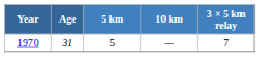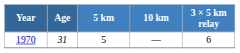 <table class="wikitable" style="font-size:95%; text-align:center; border:grey solid 1px; border-collapse:collapse; background:#ffffff;">
 <tr>
 <th style="background-color:#369; color:white; width:60px;"> Year </th>
 <th style="background-color:#369; color:white; width:40px;"> Age </th>
 <th style="background-color:#4180be; color:white; width:75px;"> 5 km </th>
 <th style="background-color:#4180be; color:white; width:75px;"> 10 km </th>
 <th style="background-color:#4180be; color:white; width:75px;"> 3 × 5 km <br> relay </th>
 </tr>
 <tr>
 <td><a href='#'>1970</a></td>
 <td><em>31</em></td>
 <td>5</td>
 <td>—</td>
-<td>7</td>
+<td>6</td>
 </tr>
 <tr>
 </tr>
 </table>
